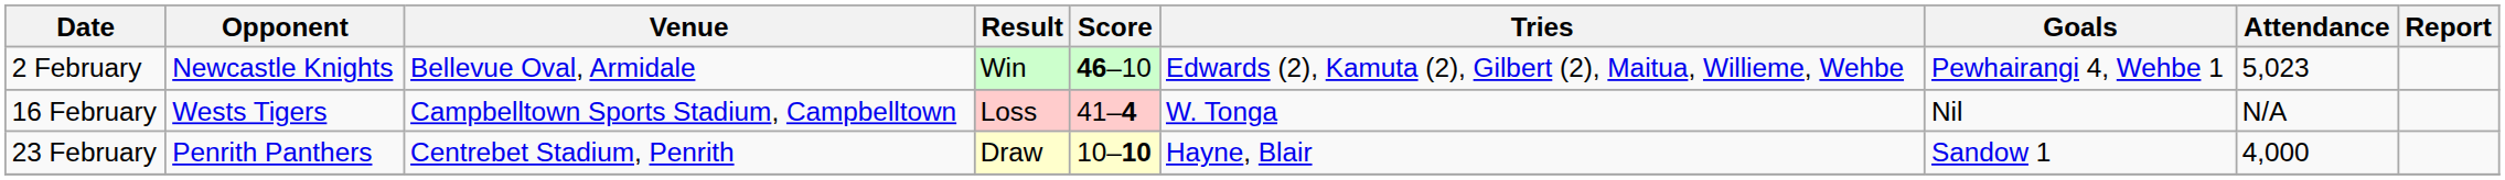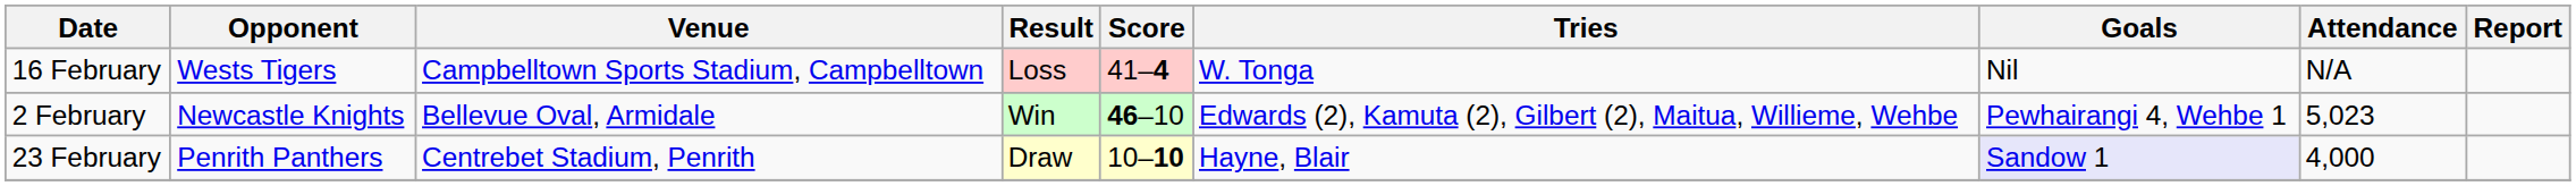 <table class="wikitable" style="font-size:85%;" width="100%">
 <tr>
 <th>Date</th>
 <th>Opponent</th>
 <th>Venue</th>
 <th>Result</th>
 <th>Score</th>
 <th>Tries</th>
 <th>Goals</th>
 <th>Attendance</th>
 <th>Report</th>
 </tr>
 <tr>
+<td>16 February</td>
+<td> <a href='#'>Wests Tigers</a></td>
+<td><a href='#'>Campbelltown Sports Stadium</a>, <a href='#'>Campbelltown</a></td>
+<td style="background: #ffcccc;">Loss</td>
+<td style="background: #ffcccc;">41–<strong>4</strong></td>
+<td><a href='#'>W. Tonga</a></td>
+<td>Nil</td>
+<td>N/A</td>
+<td></td>
+</tr>
+<tr>
 <td>2 February</td>
 <td> <a href='#'>Newcastle Knights</a></td>
 <td><a href='#'>Bellevue Oval</a>, <a href='#'>Armidale</a></td>
 <td style="background: #ccffcc;">Win</td>
 <td style="background: #ccffcc;"><strong>46</strong>–10</td>
 <td><a href='#'>Edwards</a> (2), <a href='#'>Kamuta</a> (2), <a href='#'>Gilbert</a> (2), <a href='#'>Maitua</a>, <a href='#'>Willieme</a>, <a href='#'>Wehbe</a></td>
 <td><a href='#'>Pewhairangi</a> 4, <a href='#'>Wehbe</a> 1</td>
 <td>5,023</td>
 <td></td>
 </tr>
 <tr>
-<td>16 February</td>
-<td> <a href='#'>Wests Tigers</a></td>
-<td><a href='#'>Campbelltown Sports Stadium</a>, <a href='#'>Campbelltown</a></td>
-<td style="background: #ffcccc;">Loss</td>
-<td style="background: #ffcccc;">41–<strong>4</strong></td>
-<td><a href='#'>W. Tonga</a></td>
-<td>Nil</td>
-<td>N/A</td>
-<td></td>
-</tr>
-<tr>
 <td>23 February</td>
 <td> <a href='#'>Penrith Panthers</a></td>
 <td><a href='#'>Centrebet Stadium</a>, <a href='#'>Penrith</a></td>
 <td style="background: #ffc;">Draw</td>
 <td style="background: #ffc;">10–<strong>10</strong></td>
 <td><a href='#'>Hayne</a>, <a href='#'>Blair</a></td>
-<td><a href='#'>Sandow</a> 1</td>
+<td style="background: lavender;"><a href='#'>Sandow</a> 1</td>
 <td>4,000</td>
 <td></td>
 </tr>
 <tr>
 </tr>
 </table>
